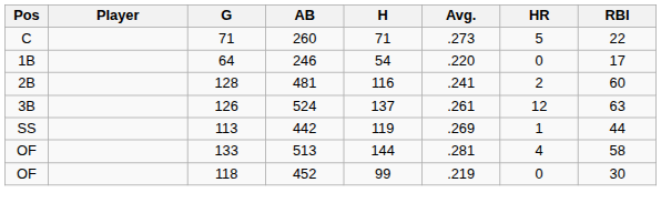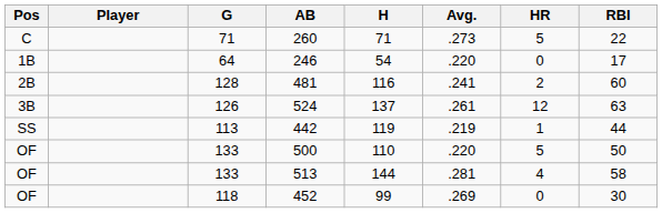 <table class="wikitable sortable">
 <tr>
 <th bgcolor="#DDDDFF" width="5%">Pos</th>
 <th bgcolor="#DDDDFF" width="16%">Player</th>
 <th bgcolor="#DDDDFF" width="9%">G</th>
 <th bgcolor="#DDDDFF" width="9%">AB</th>
 <th bgcolor="#DDDDFF" width="9%">H</th>
 <th bgcolor="#DDDDFF" width="9%">Avg.</th>
 <th bgcolor="#DDDDFF" width="9%">HR</th>
 <th bgcolor="#DDDDFF" width="9%">RBI</th>
 </tr>
 <tr align="center">
 <td>C</td>
 <td></td>
 <td>71</td>
 <td>260</td>
 <td>71</td>
 <td>.273</td>
 <td>5</td>
 <td>22</td>
 </tr>
 <tr align="center">
 <td>1B</td>
 <td></td>
 <td>64</td>
 <td>246</td>
 <td>54</td>
 <td>.220</td>
 <td>0</td>
 <td>17</td>
 </tr>
 <tr align="center">
 <td>2B</td>
 <td></td>
 <td>128</td>
 <td>481</td>
 <td>116</td>
 <td>.241</td>
 <td>2</td>
 <td>60</td>
 </tr>
 <tr align="center">
 <td>3B</td>
 <td></td>
 <td>126</td>
 <td>524</td>
 <td>137</td>
 <td>.261</td>
 <td>12</td>
 <td>63</td>
 </tr>
 <tr align="center">
 <td>SS</td>
 <td></td>
 <td>113</td>
 <td>442</td>
 <td>119</td>
-<td>.269</td>
+<td>.219</td>
 <td>1</td>
 <td>44</td>
+</tr>
+<tr align="center">
+<td>OF</td>
+<td></td>
+<td>133</td>
+<td>500</td>
+<td>110</td>
+<td>.220</td>
+<td>5</td>
+<td>50</td>
 </tr>
 <tr align="center">
 <td>OF</td>
 <td></td>
 <td>133</td>
 <td>513</td>
 <td>144</td>
 <td>.281</td>
 <td>4</td>
 <td>58</td>
 </tr>
 <tr align="center">
 <td>OF</td>
 <td></td>
 <td>118</td>
 <td>452</td>
 <td>99</td>
-<td>.219</td>
+<td>.269</td>
 <td>0</td>
 <td>30</td>
 </tr>
 </table>
